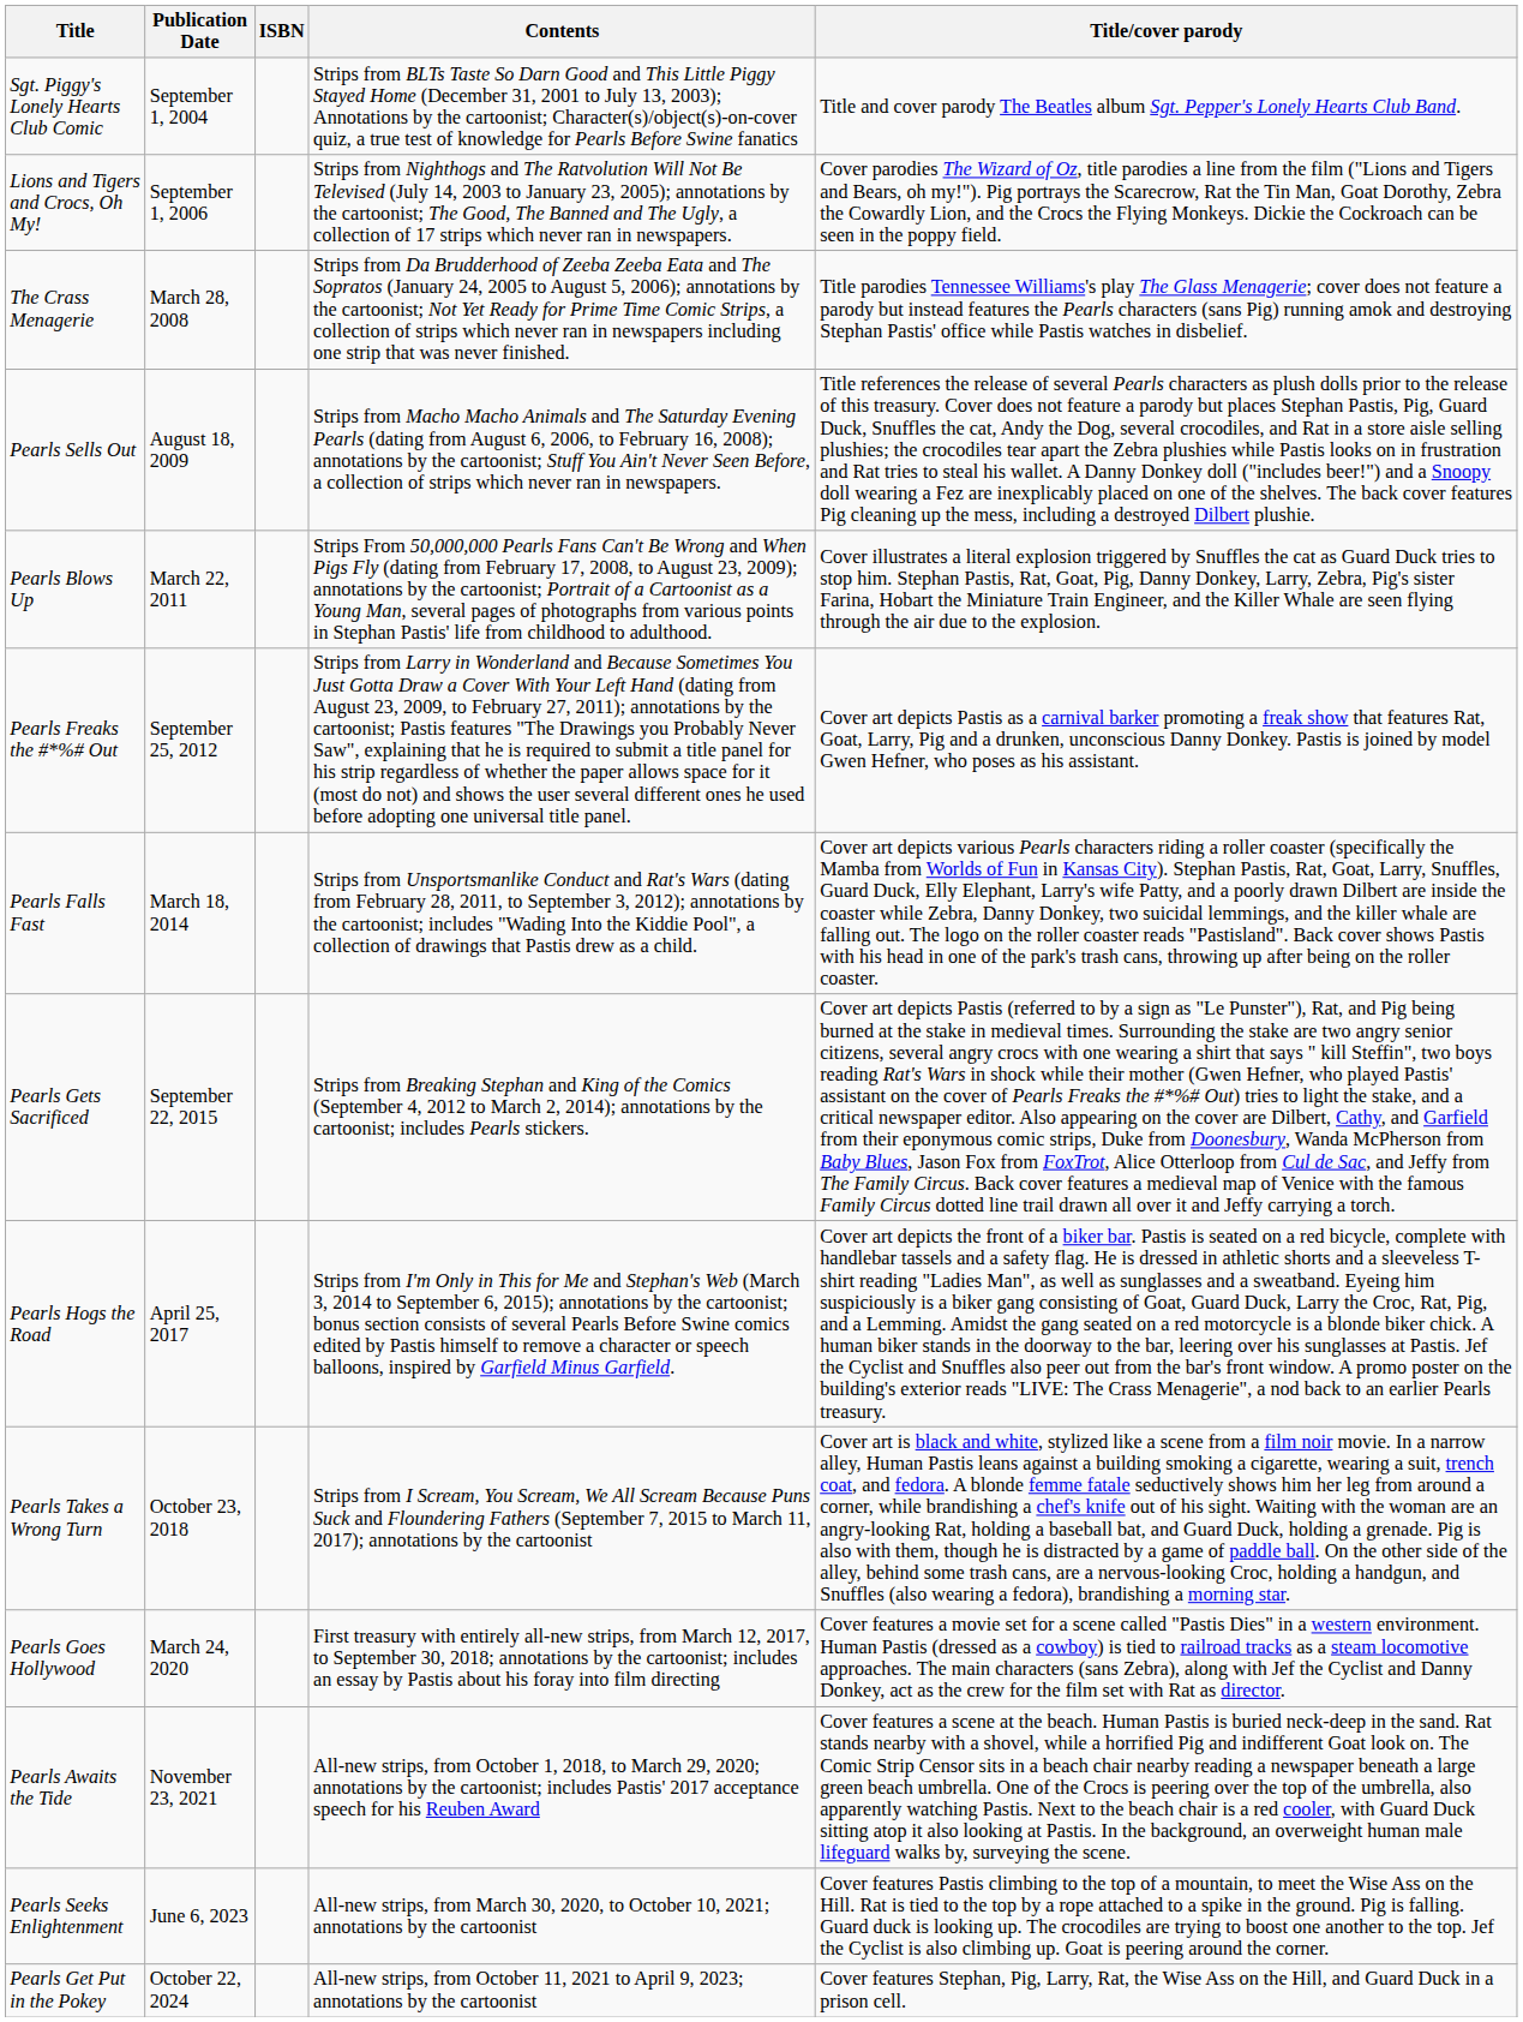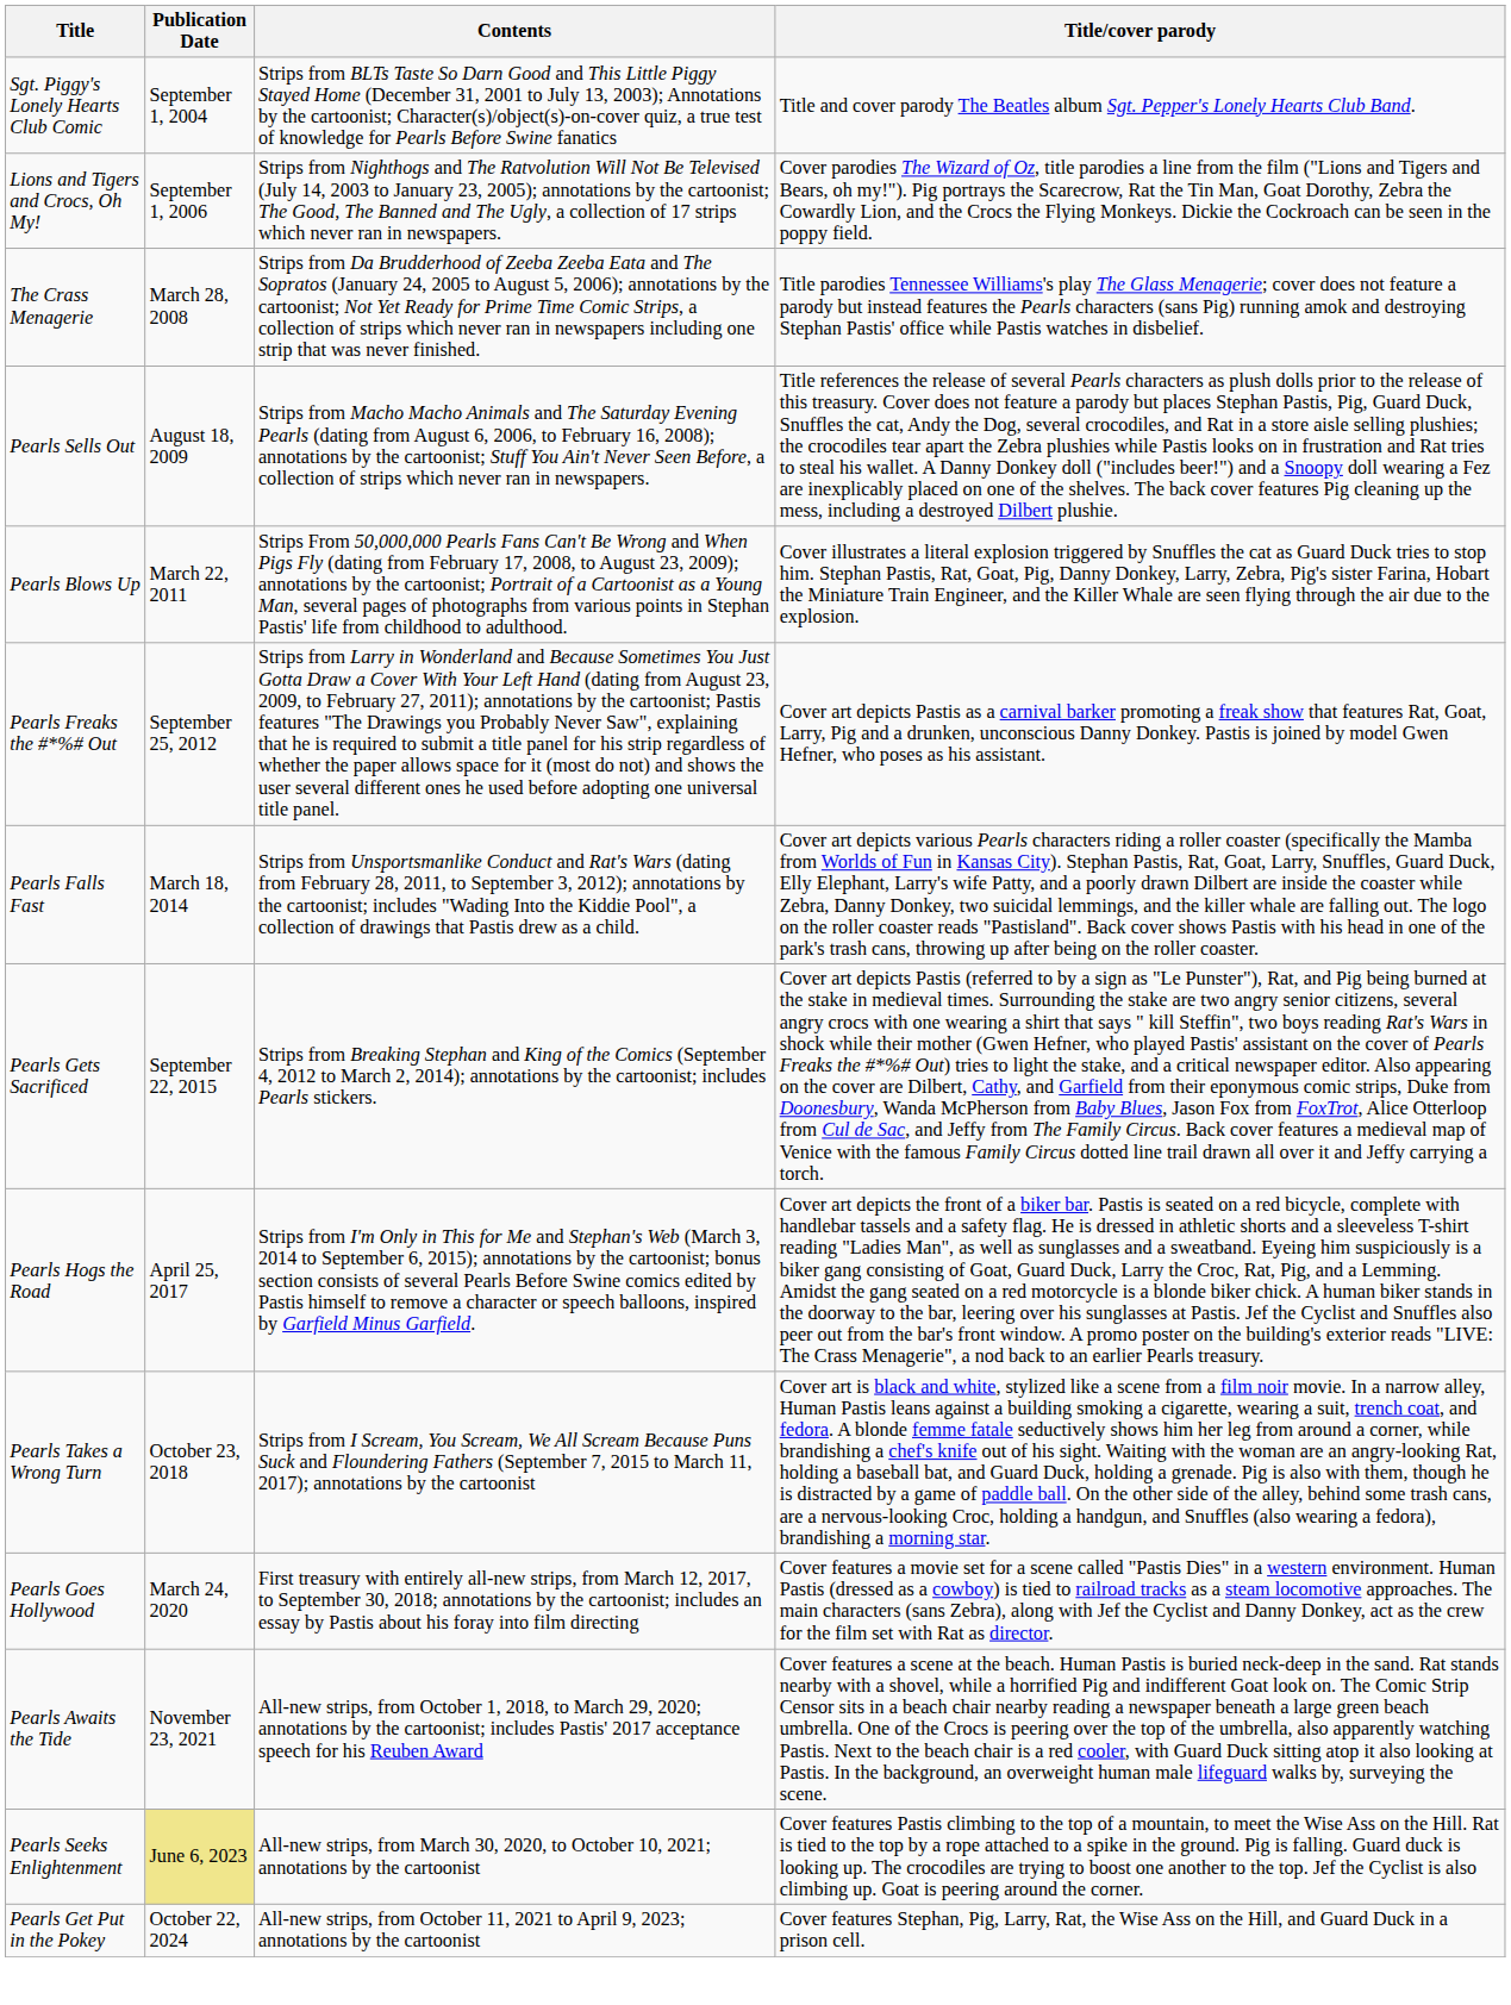 <table class="wikitable">
 <tr>
 <th>Title</th>
 <th>Publication Date</th>
-<th>ISBN</th>
 <th>Contents</th>
 <th>Title/cover parody</th>
 </tr>
 <tr>
 <td><em>Sgt. Piggy's Lonely Hearts Club Comic</em></td>
 <td>September 1, 2004</td>
-<td></td>
 <td>Strips from <em>BLTs Taste So Darn Good</em> and <em>This Little Piggy Stayed Home</em> (December 31, 2001 to July 13, 2003);  Annotations by the cartoonist; Character(s)/object(s)-on-cover quiz, a true test of knowledge for <em>Pearls Before Swine</em> fanatics</td>
 <td>Title and cover parody <a href='#'>The Beatles</a> album <em><a href='#'>Sgt. Pepper's Lonely Hearts Club Band</a></em>.</td>
 </tr>
 <tr>
 <td><em>Lions and Tigers and Crocs, Oh My!</em></td>
 <td>September 1, 2006</td>
-<td></td>
 <td>Strips from <em>Nighthogs</em> and <em>The Ratvolution Will Not Be Televised</em> (July 14, 2003 to January 23, 2005);  annotations by the cartoonist;  <em>The Good, The Banned and The Ugly</em>, a collection of 17 strips which never ran in newspapers.</td>
 <td>Cover parodies <em><a href='#'>The Wizard of Oz</a></em>, title parodies a line from the film ("Lions and Tigers and Bears, oh my!"). Pig portrays the Scarecrow, Rat the Tin Man, Goat Dorothy, Zebra the Cowardly Lion, and the Crocs the Flying Monkeys. Dickie the Cockroach can be seen in the poppy field.</td>
 </tr>
 <tr>
 <td><em>The Crass Menagerie</em></td>
 <td>March 28, 2008</td>
-<td></td>
 <td>Strips from <em>Da Brudderhood of Zeeba Zeeba Eata</em> and <em>The Sopratos</em> (January 24, 2005 to August 5, 2006); annotations by the cartoonist; <em>Not Yet Ready for Prime Time Comic Strips</em>, a collection of strips which never ran in newspapers including one strip that was never finished.</td>
 <td>Title parodies <a href='#'>Tennessee Williams</a>'s play <em><a href='#'>The Glass Menagerie</a></em>; cover does not feature a parody but instead features the <em>Pearls</em> characters (sans Pig) running amok and destroying Stephan Pastis' office while Pastis watches in disbelief.</td>
 </tr>
 <tr>
 <td><em>Pearls Sells Out</em></td>
 <td>August 18, 2009</td>
-<td></td>
 <td>Strips from <em>Macho Macho Animals</em> and <em>The Saturday Evening Pearls</em> (dating from August 6, 2006, to February 16, 2008); annotations by the cartoonist; <em>Stuff You Ain't Never Seen Before</em>, a collection of strips which never ran in newspapers.</td>
 <td>Title references the release of several <em>Pearls</em> characters as plush dolls prior to the release of this treasury. Cover does not feature a parody but places Stephan Pastis, Pig, Guard Duck, Snuffles the cat, Andy the Dog, several crocodiles, and Rat in a store aisle selling plushies; the crocodiles tear apart the Zebra plushies while Pastis looks on in frustration and Rat tries to steal his wallet. A Danny Donkey doll ("includes beer!") and a <a href='#'>Snoopy</a> doll wearing a Fez are inexplicably placed on one of the shelves. The back cover features Pig cleaning up the mess, including a destroyed <a href='#'>Dilbert</a> plushie.</td>
 </tr>
 <tr>
 <td><em>Pearls Blows Up</em></td>
 <td>March 22, 2011</td>
-<td></td>
 <td>Strips From <em>50,000,000 Pearls Fans Can't Be Wrong</em> and <em>When Pigs Fly</em> (dating from February 17, 2008, to August 23, 2009); annotations by the cartoonist; <em>Portrait of a Cartoonist as a Young Man</em>, several pages of photographs from various points in Stephan Pastis' life from childhood to adulthood.</td>
 <td>Cover illustrates a literal explosion triggered by Snuffles the cat as Guard Duck tries to stop him. Stephan Pastis, Rat, Goat, Pig, Danny Donkey, Larry, Zebra, Pig's sister Farina, Hobart the Miniature Train Engineer, and the Killer Whale are seen flying through the air due to the explosion.</td>
 </tr>
 <tr>
 <td><em>Pearls Freaks the #*%# Out</em></td>
 <td>September 25, 2012</td>
-<td></td>
 <td>Strips from <em>Larry in Wonderland</em> and <em>Because Sometimes You Just Gotta Draw a Cover With Your Left Hand</em> (dating from August 23, 2009, to February 27, 2011); annotations by the cartoonist; Pastis features "The Drawings you Probably Never Saw", explaining that he is required to submit a title panel for his strip regardless of whether the paper allows space for it (most do not) and shows the user several different ones he used before adopting one universal title panel.</td>
 <td>Cover art depicts Pastis as a <a href='#'>carnival barker</a> promoting a <a href='#'>freak show</a> that features Rat, Goat, Larry, Pig and a drunken, unconscious Danny Donkey. Pastis is joined by model Gwen Hefner, who poses as his assistant.</td>
 </tr>
 <tr>
 <td><em>Pearls Falls Fast</em></td>
 <td>March 18, 2014</td>
-<td></td>
 <td>Strips from <em>Unsportsmanlike Conduct</em> and <em>Rat's Wars</em> (dating from February 28, 2011, to September 3, 2012); annotations by the cartoonist; includes "Wading Into the Kiddie Pool", a collection of drawings that Pastis drew as a child.</td>
 <td>Cover art depicts various <em>Pearls</em> characters riding a roller coaster (specifically the Mamba from <a href='#'>Worlds of Fun</a> in <a href='#'>Kansas City</a>). Stephan Pastis, Rat, Goat, Larry, Snuffles, Guard Duck, Elly Elephant, Larry's wife Patty, and a poorly drawn Dilbert are inside the coaster while Zebra, Danny Donkey, two suicidal lemmings, and the killer whale are falling out. The logo on the roller coaster reads "Pastisland". Back cover shows Pastis with his head in one of the park's trash cans, throwing up after being on the roller coaster.</td>
 </tr>
 <tr>
 <td><em>Pearls Gets Sacrificed</em></td>
 <td>September 22, 2015</td>
-<td></td>
 <td>Strips from <em>Breaking Stephan</em> and <em>King of the Comics</em> (September 4, 2012 to March 2, 2014); annotations by the cartoonist; includes <em>Pearls</em> stickers.</td>
 <td>Cover art depicts Pastis (referred to by a sign as "Le Punster"), Rat, and Pig being burned at the stake in medieval times. Surrounding the stake are two angry senior citizens, several angry crocs with one wearing a shirt that says " kill Steffin", two boys reading <em>Rat's Wars</em> in shock while their mother (Gwen Hefner, who played Pastis' assistant on the cover of <em>Pearls Freaks the #*%# Out</em>) tries to light the stake, and a critical newspaper editor. Also appearing on the cover are Dilbert, <a href='#'>Cathy</a>, and <a href='#'>Garfield</a> from their eponymous comic strips, Duke from <em><a href='#'>Doonesbury</a></em>, Wanda McPherson from <em><a href='#'>Baby Blues</a></em>, Jason Fox from <em><a href='#'>FoxTrot</a></em>, Alice Otterloop from <em><a href='#'>Cul de Sac</a></em>, and Jeffy from <em>The Family Circus</em>. Back cover features a medieval map of Venice with the famous <em>Family Circus</em> dotted line trail drawn all over it and Jeffy carrying a torch.</td>
 </tr>
 <tr>
 <td><em>Pearls Hogs the Road</em></td>
 <td>April 25, 2017</td>
-<td></td>
 <td>Strips from <em>I'm Only in This for Me</em> and <em>Stephan's Web</em> (March 3, 2014 to September 6, 2015); annotations by the cartoonist; bonus section consists of several Pearls Before Swine comics edited by Pastis himself to remove a character or speech balloons, inspired by <em><a href='#'>Garfield Minus Garfield</a></em>.</td>
 <td>Cover art depicts the front of a <a href='#'>biker bar</a>.  Pastis is seated on a red bicycle, complete with handlebar tassels and a safety flag.  He is dressed in athletic shorts and a sleeveless T-shirt reading "Ladies Man", as well as sunglasses and a sweatband.  Eyeing him suspiciously is a biker gang consisting of Goat, Guard Duck, Larry the Croc, Rat, Pig, and a Lemming.  Amidst the gang seated on a red motorcycle is a blonde biker chick.  A human biker stands in the doorway to the bar, leering over his sunglasses at Pastis.  Jef the Cyclist and Snuffles also peer out from the bar's front window.  A promo poster on the building's exterior reads "LIVE: The Crass Menagerie", a nod back to an earlier Pearls treasury.</td>
 </tr>
 <tr>
 <td><em>Pearls Takes a Wrong Turn</em></td>
 <td>October 23, 2018</td>
-<td></td>
 <td>Strips from <em>I Scream, You Scream, We All Scream Because Puns Suck</em> and <em>Floundering Fathers</em> (September 7, 2015 to March 11, 2017); annotations by the cartoonist</td>
 <td>Cover art is <a href='#'>black and white</a>, stylized like a scene from a <a href='#'>film noir</a> movie.  In a narrow alley, Human Pastis leans against a building smoking a cigarette, wearing a suit, <a href='#'>trench coat</a>, and <a href='#'>fedora</a>.  A blonde <a href='#'>femme fatale</a> seductively shows him her leg from around a corner, while brandishing a <a href='#'>chef's knife</a> out of his sight.  Waiting with the woman are an angry-looking Rat, holding a baseball bat, and Guard Duck, holding a grenade.  Pig is also with them, though he is distracted by a game of <a href='#'>paddle ball</a>.  On the other side of the alley, behind some trash cans, are a nervous-looking Croc, holding a handgun, and Snuffles (also wearing a fedora), brandishing a <a href='#'>morning star</a>.</td>
 </tr>
 <tr>
 <td><em>Pearls Goes Hollywood</em></td>
 <td>March 24, 2020</td>
-<td></td>
 <td>First treasury with entirely all-new strips, from March 12, 2017, to September 30, 2018; annotations by the cartoonist; includes an essay by Pastis about his foray into film directing</td>
 <td>Cover features a movie set for a scene called "Pastis Dies" in a <a href='#'>western</a> environment. Human Pastis (dressed as a <a href='#'>cowboy</a>) is tied to <a href='#'>railroad tracks</a> as a <a href='#'>steam locomotive</a> approaches. The main characters (sans Zebra), along with Jef the Cyclist and Danny Donkey, act as the crew for the film set with Rat as <a href='#'>director</a>.</td>
 </tr>
 <tr>
 <td><em>Pearls Awaits the Tide</em></td>
 <td>November 23, 2021</td>
-<td></td>
 <td>All-new strips, from October 1, 2018, to March 29, 2020; annotations by the cartoonist; includes Pastis' 2017 acceptance speech for his <a href='#'>Reuben Award</a></td>
 <td>Cover features a scene at the beach.  Human Pastis is buried neck-deep in the sand.  Rat stands nearby with a shovel, while a horrified Pig and indifferent Goat look on.  The Comic Strip Censor sits in a beach chair nearby reading a newspaper beneath a large green beach umbrella.  One of the Crocs is peering over the top of the umbrella, also apparently watching Pastis.  Next to the beach chair is a red <a href='#'>cooler</a>, with Guard Duck sitting atop it also looking at Pastis.  In the background, an overweight human male <a href='#'>lifeguard</a> walks by, surveying the scene.</td>
 </tr>
 <tr>
 <td><em>Pearls Seeks Enlightenment</em></td>
-<td>June 6, 2023</td>
-<td></td>
+<td style="background: khaki;">June 6, 2023</td>
 <td>All-new strips, from March 30, 2020, to October 10, 2021; annotations by the cartoonist</td>
 <td>Cover features Pastis climbing to the top of a mountain, to meet the Wise Ass on the Hill. Rat is tied to the top by a rope attached to a spike in the ground. Pig is falling. Guard duck is looking up. The crocodiles are trying to boost one another to the top. Jef the Cyclist is also climbing up. Goat is peering around the corner.</td>
 </tr>
 <tr>
 <td><em>Pearls Get Put in the Pokey</em></td>
 <td>October 22, 2024</td>
-<td></td>
 <td>All-new strips, from October 11, 2021 to April 9, 2023; annotations by the cartoonist</td>
 <td>Cover features Stephan, Pig, Larry, Rat, the Wise Ass on the Hill, and Guard Duck in a prison cell.</td>
 </tr>
 </table>
